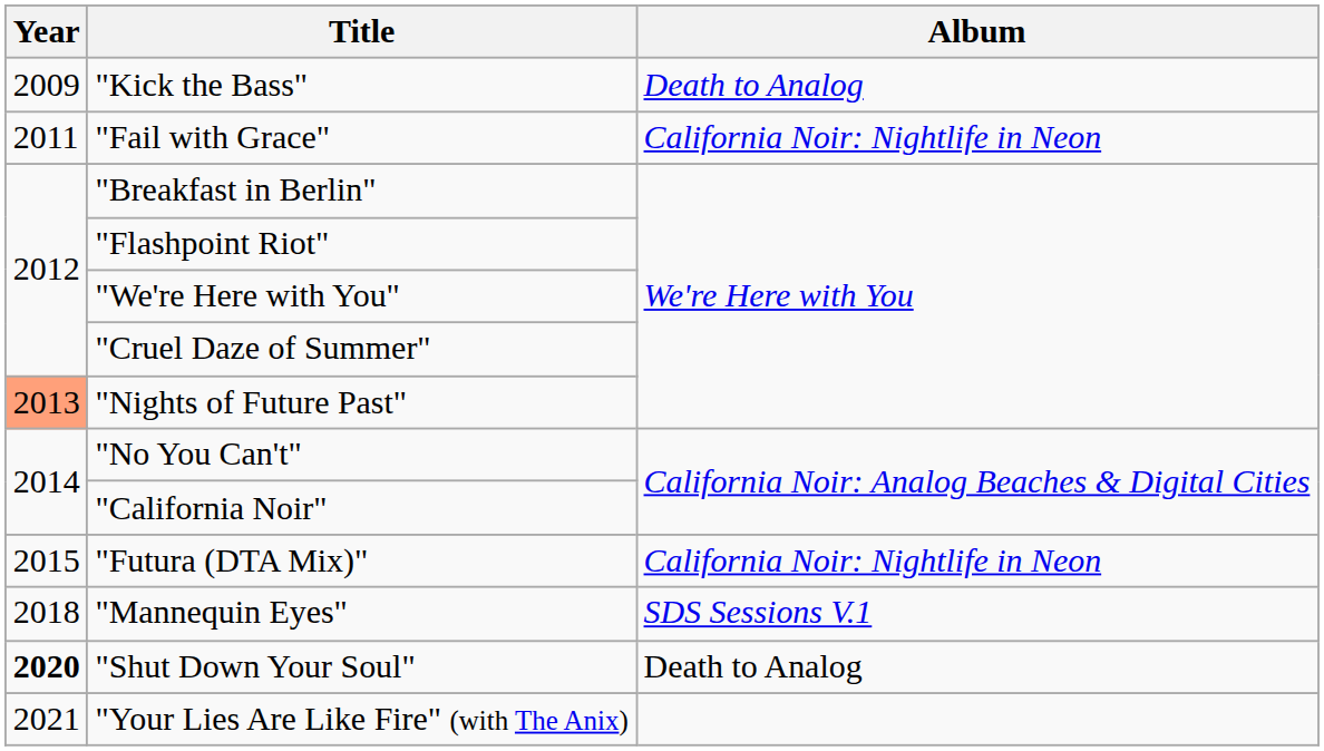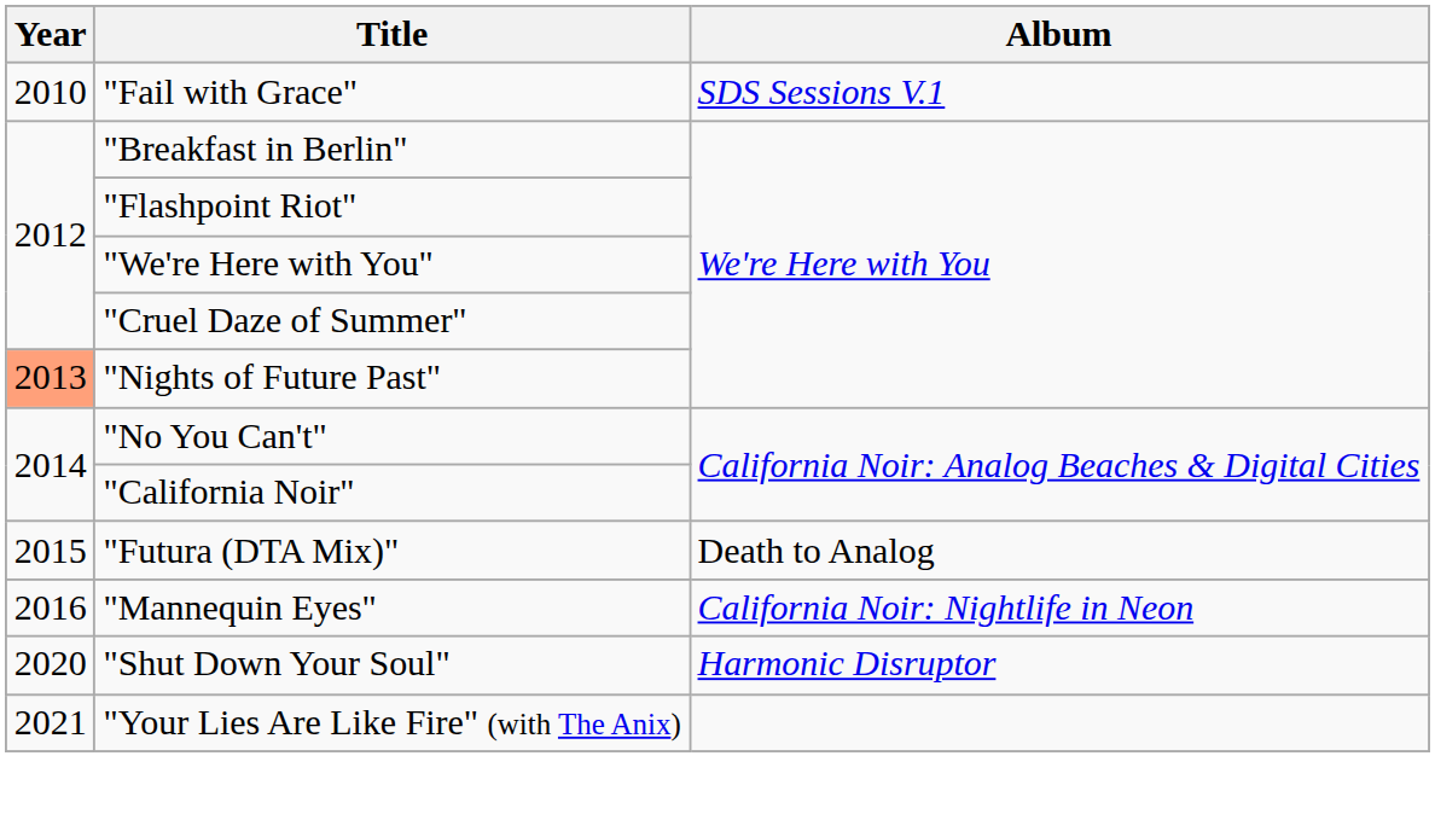 <table class="wikitable" border="1">
 <tr>
 <th>Year</th>
 <th>Title</th>
 <th>Album</th>
 </tr>
 <tr>
-<td>2009</td>
-<td>"Kick the Bass"</td>
-<td><em><a href='#'>Death to Analog</a></em></td>
-</tr>
-<tr>
-<td>2011</td>
+<td>2010</td>
 <td>"Fail with Grace"</td>
-<td><em><a href='#'>California Noir: Nightlife in Neon</a></em></td>
+<td><em><a href='#'>SDS Sessions V.1</a></em></td>
 </tr>
 <tr>
 <td rowspan="4">2012</td>
 <td>"Breakfast in Berlin"</td>
 <td rowspan="5"><em><a href='#'>We're Here with You</a></em></td>
 </tr>
 <tr>
 <td>"Flashpoint Riot"</td>
 </tr>
 <tr>
 <td>"We're Here with You"</td>
 </tr>
 <tr>
 <td>"Cruel Daze of Summer"</td>
 </tr>
 <tr>
 <td style="background: lightsalmon;">2013</td>
 <td>"Nights of Future Past"</td>
 </tr>
 <tr>
 <td rowspan="2">2014</td>
 <td>"No You Can't"</td>
 <td rowspan="2"><em><a href='#'>California Noir: Analog Beaches & Digital Cities</a></em></td>
 </tr>
 <tr>
 <td>"California Noir"</td>
 </tr>
 <tr>
 <td>2015</td>
 <td>"Futura (DTA Mix)"</td>
+<td>Death to Analog</td>
+</tr>
+<tr>
+<td>2016</td>
+<td>"Mannequin Eyes"</td>
 <td><em><a href='#'>California Noir: Nightlife in Neon</a></em></td>
 </tr>
 <tr>
-<td>2018</td>
-<td>"Mannequin Eyes"</td>
-<td><em><a href='#'>SDS Sessions V.1</a></em></td>
-</tr>
-<tr>
-<td><strong>2020</strong></td>
+<td>2020</td>
 <td>"Shut Down Your Soul"</td>
-<td>Death to Analog</td>
+<td><em><a href='#'>Harmonic Disruptor</a></em></td>
 </tr>
 <tr>
 <td>2021</td>
 <td>"Your Lies Are Like Fire" <small>(with <a href='#'>The Anix</a>)</small></td>
 <td></td>
 </tr>
 </table>
